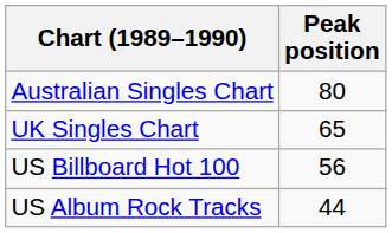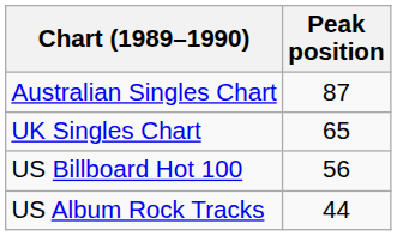 <table class="wikitable">
 <tr>
 <th>Chart (1989–1990)</th>
 <th>Peak<br>position</th>
 </tr>
 <tr>
 <td><a href='#'>Australian Singles Chart</a></td>
-<td align="center">80</td>
+<td align="center">87</td>
 </tr>
 <tr>
 <td><a href='#'>UK Singles Chart</a></td>
 <td align="center">65</td>
 </tr>
 <tr>
 <td>US <a href='#'>Billboard Hot 100</a></td>
 <td align="center">56</td>
 </tr>
 <tr>
 <td>US <a href='#'>Album Rock Tracks</a></td>
 <td align="center">44</td>
 </tr>
 </table>
